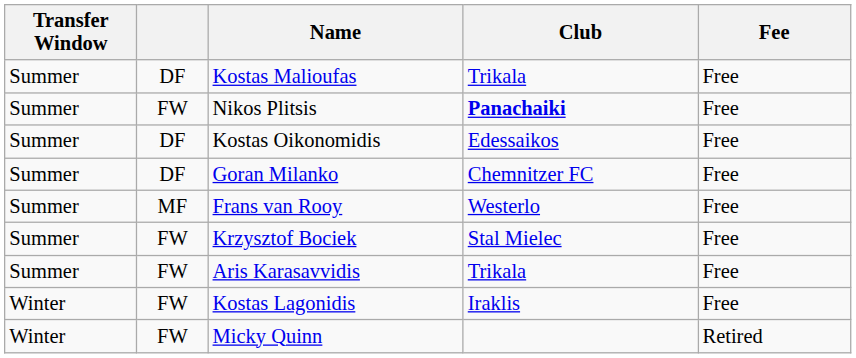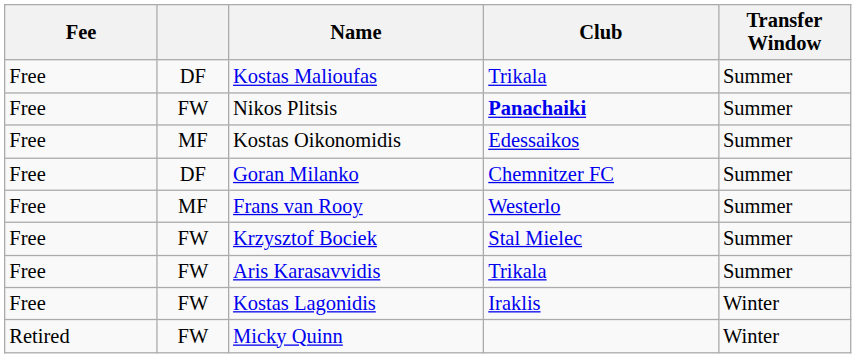 <table class="wikitable plainrowheaders">
 <tr>
-<th scope="col" style="width:6em;">Transfer Window</th>
+<th scope="col" style="width:7em;">Fee</th>
 <th scope="col" style="width:3em;"></th>
 <th scope="col" style="width:12em;">Name</th>
 <th scope="col" style="width:11em;">Club</th>
-<th scope="col" style="width:7em;">Fee</th>
+<th scope="col" style="width:6em;">Transfer Window</th>
 </tr>
 <tr>
-<td>Summer</td>
+<td>Free</td>
 <td align="center">DF</td>
 <td> <a href='#'>Kostas Malioufas</a></td>
 <td> <a href='#'>Trikala</a></td>
-<td>Free</td>
+<td>Summer</td>
 </tr>
 <tr>
-<td>Summer</td>
+<td>Free</td>
 <td align="center">FW</td>
 <td> Nikos Plitsis</td>
 <td><strong> <a href='#'>Panachaiki</a></strong></td>
-<td>Free</td>
+<td>Summer</td>
 </tr>
 <tr>
-<td>Summer</td>
-<td align="center">DF</td>
+<td>Free</td>
+<td align="center">MF</td>
 <td> Kostas Oikonomidis</td>
 <td> <a href='#'>Edessaikos</a></td>
-<td>Free</td>
+<td>Summer</td>
 </tr>
 <tr>
-<td>Summer</td>
+<td>Free</td>
 <td align="center">DF</td>
 <td> <a href='#'>Goran Milanko</a></td>
 <td> <a href='#'>Chemnitzer FC</a></td>
-<td>Free</td>
+<td>Summer</td>
 </tr>
 <tr>
-<td>Summer</td>
+<td>Free</td>
 <td align="center">MF</td>
 <td> <a href='#'>Frans van Rooy</a></td>
 <td> <a href='#'>Westerlo</a></td>
-<td>Free</td>
+<td>Summer</td>
 </tr>
 <tr>
-<td>Summer</td>
+<td>Free</td>
 <td align="center">FW</td>
 <td> <a href='#'>Krzysztof Bociek</a></td>
 <td> <a href='#'>Stal Mielec</a></td>
-<td>Free</td>
+<td>Summer</td>
 </tr>
 <tr>
-<td>Summer</td>
+<td>Free</td>
 <td align="center">FW</td>
 <td> <a href='#'>Aris Karasavvidis</a></td>
 <td> <a href='#'>Trikala</a></td>
-<td>Free</td>
+<td>Summer</td>
 </tr>
 <tr>
-<td>Winter</td>
+<td>Free</td>
 <td align="center">FW</td>
 <td> <a href='#'>Kostas Lagonidis</a></td>
 <td> <a href='#'>Iraklis</a></td>
-<td>Free</td>
+<td>Winter</td>
 </tr>
 <tr>
-<td>Winter</td>
+<td>Retired</td>
 <td align="center">FW</td>
 <td> <a href='#'>Micky Quinn</a></td>
 <td></td>
-<td>Retired</td>
+<td>Winter</td>
 </tr>
 </table>
